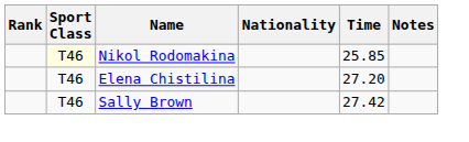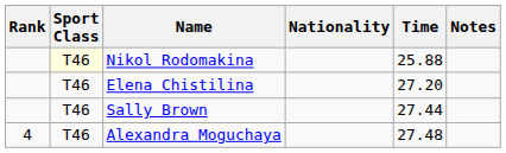 <table class="wikitable sortable" style="text-align:center">
 <tr>
 <th>Rank</th>
 <th>Sport<br>Class</th>
 <th>Name</th>
 <th>Nationality</th>
 <th>Time</th>
 <th>Notes</th>
 </tr>
 <tr>
 <td></td>
 <td style="background: lightyellow;">T46</td>
 <td align=left><a href='#'>Nikol Rodomakina</a></td>
 <td align=left></td>
-<td>25.85</td>
+<td>25.88</td>
 <td></td>
 </tr>
 <tr>
 <td></td>
 <td>T46</td>
 <td align=left><a href='#'>Elena Chistilina</a></td>
 <td align=left></td>
 <td>27.20</td>
 <td></td>
 </tr>
 <tr>
 <td></td>
 <td>T46</td>
 <td align=left><a href='#'>Sally Brown</a></td>
 <td align=left></td>
-<td>27.42</td>
+<td>27.44</td>
+<td></td>
+</tr>
+<tr>
+<td>4</td>
+<td>T46</td>
+<td align=left><a href='#'>Alexandra Moguchaya</a></td>
+<td align=left></td>
+<td>27.48</td>
 <td></td>
 </tr>
 </table>
